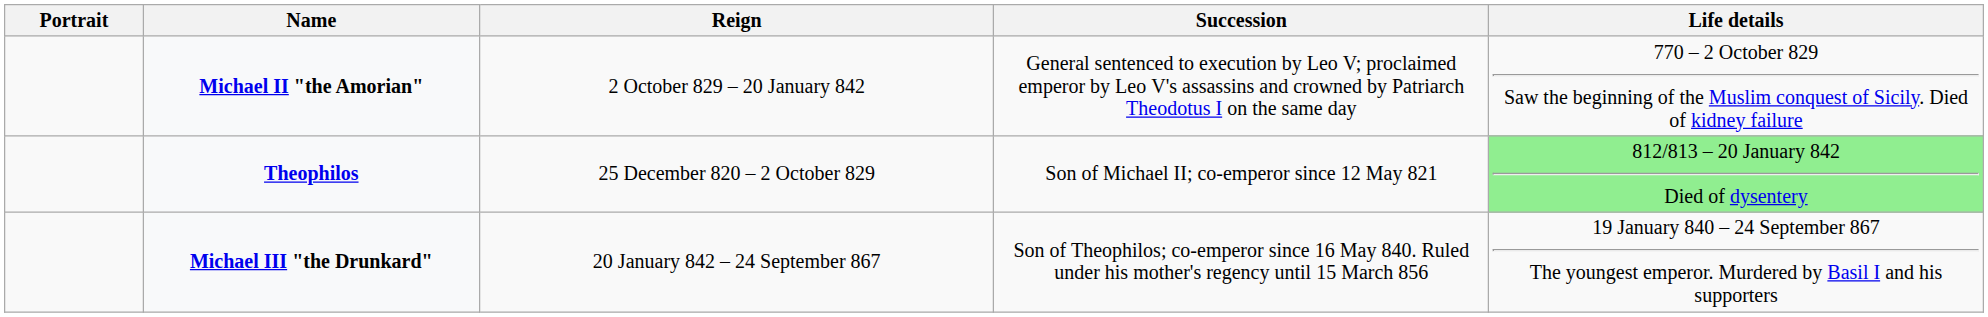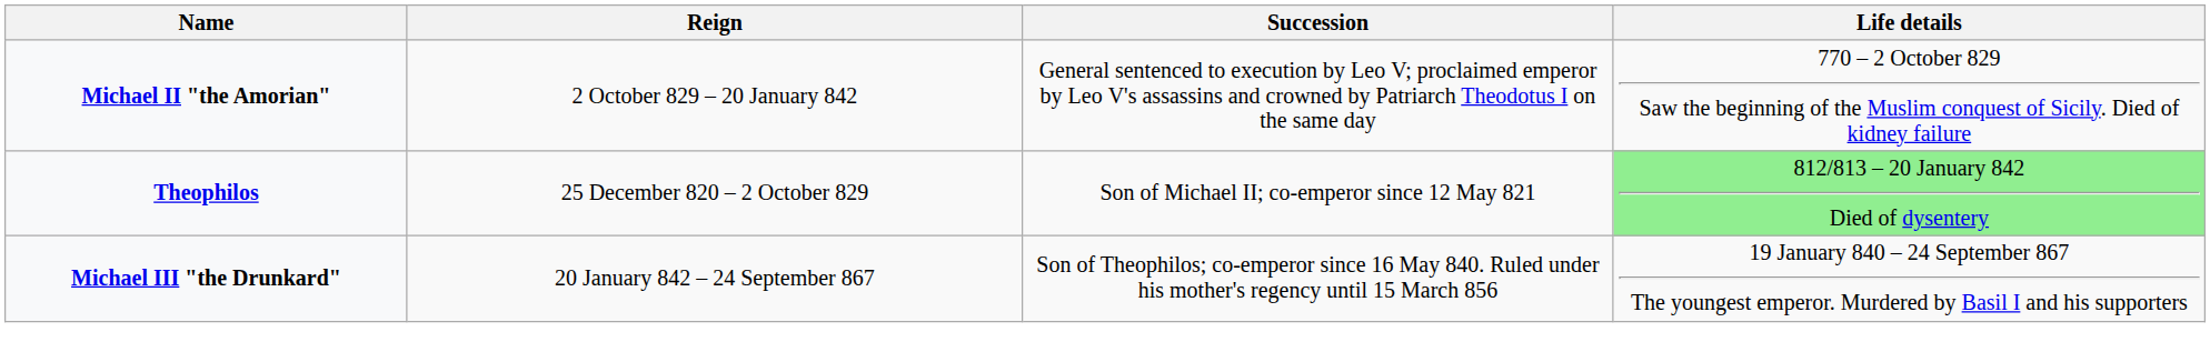 <table class="wikitable plainrowheaders" style="width:100%; text-align:center">
 <tr>
-<th scope=col width="7%">Portrait</th>
 <th scope=col width="17%">Name</th>
 <th scope=col width="26%">Reign</th>
 <th scope=col width="25%">Succession</th>
 <th scope=col width="25%">Life details</th>
 </tr>
 <tr>
-<td><br></td>
 <th scope=row style="text-align:center; background:#F8F9FA"><strong><a href='#'>Michael II</a></strong> "the Amorian"<br></th>
 <td>2 October 829 – 20 January 842<br></td>
 <td>General sentenced to execution by Leo V; proclaimed emperor by Leo V's assassins and crowned by Patriarch <a href='#'>Theodotus I</a> on the same day</td>
 <td> 770 – 2 October 829<br><hr>Saw the beginning of the <a href='#'>Muslim conquest of Sicily</a>. Died of <a href='#'>kidney failure</a></td>
 </tr>
 <tr>
-<td><br></td>
 <th scope=row style="text-align:center; background:#F8F9FA"><strong><a href='#'>Theophilos</a></strong><br></th>
 <td>25 December 820 – 2 October 829<br></td>
 <td>Son of Michael II; co-emperor since 12 May 821</td>
 <td style="background: lightgreen;">812/813 – 20 January 842<br><hr>Died of <a href='#'>dysentery</a></td>
 </tr>
 <tr>
-<td><br></td>
 <th scope=row style="text-align:center; background:#F8F9FA"><strong><a href='#'>Michael III</a></strong> "the Drunkard"<br></th>
 <td>20 January 842 – 24 September 867<br></td>
 <td>Son of Theophilos; co-emperor since 16 May 840. Ruled under his mother's regency until 15 March 856</td>
 <td>19 January 840 – 24 September 867<br><hr>The youngest emperor. Murdered by <a href='#'>Basil I</a> and his supporters</td>
 </tr>
 </table>
